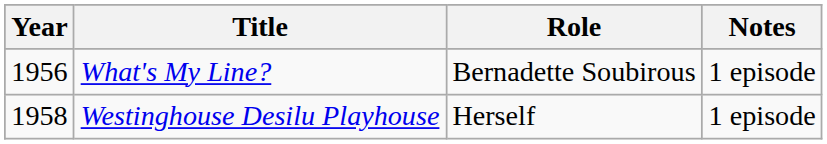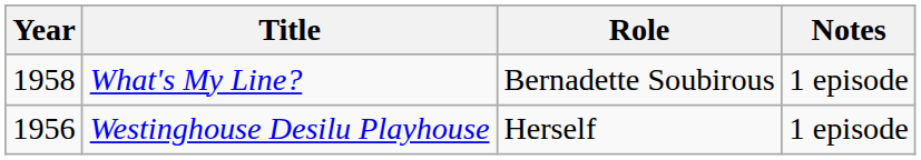 <table class="wikitable">
 <tr>
 <th>Year</th>
 <th>Title</th>
 <th>Role</th>
 <th class="unsortable">Notes</th>
 </tr>
 <tr>
-<td>1956</td>
+<td>1958</td>
 <td><em><a href='#'>What's My Line?</a></em></td>
 <td>Bernadette Soubirous</td>
 <td>1 episode</td>
 </tr>
 <tr>
-<td>1958</td>
+<td>1956</td>
 <td><em><a href='#'>Westinghouse Desilu Playhouse</a></em></td>
 <td>Herself</td>
 <td>1 episode</td>
 </tr>
 </table>
